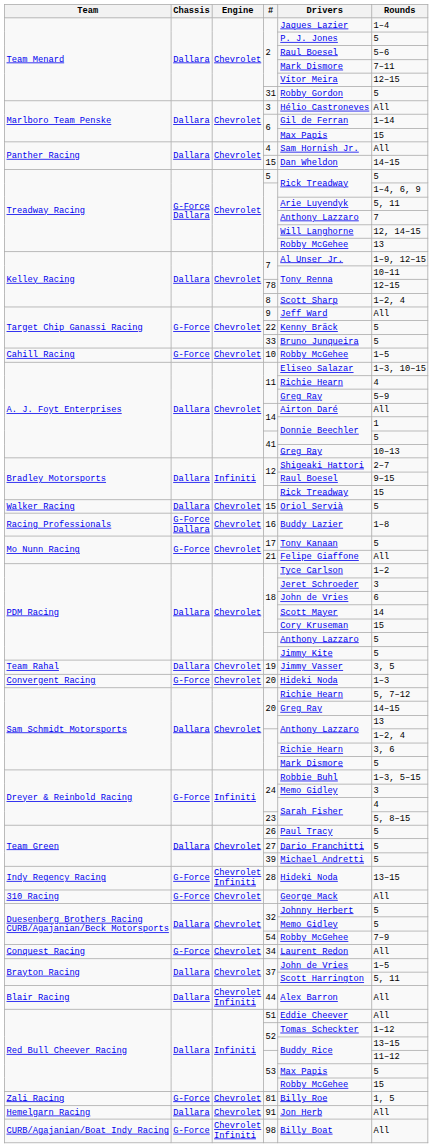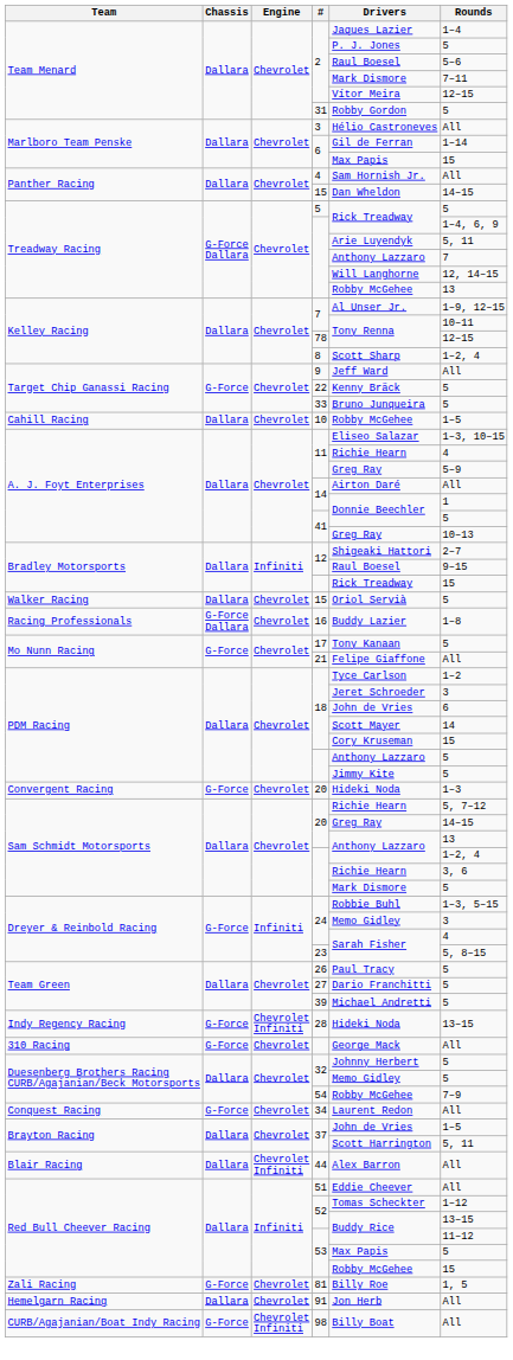 <table class="wikitable" style="font-size: 85%">
 <tr>
 <th>Team</th>
 <th>Chassis</th>
 <th>Engine</th>
 <th>#</th>
 <th>Drivers</th>
 <th>Rounds</th>
 </tr>
 <tr>
 <td rowspan="6"> <a href='#'>Team Menard</a></td>
 <td rowspan="6"><a href='#'>Dallara</a></td>
 <td rowspan="6"><a href='#'>Chevrolet</a></td>
 <td rowspan=5>2</td>
 <td nowrap> <a href='#'>Jaques Lazier</a></td>
 <td>1–4</td>
 </tr>
 <tr>
 <td nowrap> <a href='#'>P. J. Jones</a></td>
 <td>5</td>
 </tr>
 <tr>
 <td nowrap> <a href='#'>Raul Boesel</a></td>
 <td>5–6</td>
 </tr>
 <tr>
 <td nowrap> <a href='#'>Mark Dismore</a></td>
 <td>7–11</td>
 </tr>
 <tr>
 <td nowrap> <a href='#'>Vítor Meira</a> </td>
 <td>12–15</td>
 </tr>
 <tr>
 <td>31</td>
 <td> <a href='#'>Robby Gordon</a></td>
 <td>5</td>
 </tr>
 <tr>
 <td rowspan=3> <a href='#'>Marlboro Team Penske</a></td>
 <td rowspan=3><a href='#'>Dallara</a></td>
 <td rowspan=3><a href='#'>Chevrolet</a></td>
 <td>3</td>
 <td nowrap> <a href='#'>Hélio Castroneves</a></td>
 <td>All</td>
 </tr>
 <tr>
 <td rowspan=2>6</td>
 <td nowrap> <a href='#'>Gil de Ferran</a></td>
 <td>1–14</td>
 </tr>
 <tr>
 <td nowrap> <a href='#'>Max Papis</a></td>
 <td>15</td>
 </tr>
 <tr>
 <td rowspan="2"> <a href='#'>Panther Racing</a></td>
 <td rowspan="2"><a href='#'>Dallara</a></td>
 <td rowspan="2"><a href='#'>Chevrolet</a></td>
 <td>4</td>
 <td nowrap> <a href='#'>Sam Hornish Jr.</a></td>
 <td>All</td>
 </tr>
 <tr>
 <td>15</td>
 <td> <a href='#'>Dan Wheldon</a> </td>
 <td>14–15</td>
 </tr>
 <tr>
 <td rowspan="6"> <a href='#'>Treadway Racing</a></td>
 <td rowspan="6"><a href='#'>G-Force</a><br><a href='#'>Dallara</a></td>
 <td rowspan="6"><a href='#'>Chevrolet</a></td>
 <td>5</td>
 <td rowspan="2"> <a href='#'>Rick Treadway</a> </td>
 <td>5</td>
 </tr>
 <tr>
 <td rowspan="5"></td>
 <td>1–4, 6, 9</td>
 </tr>
 <tr>
 <td> <a href='#'>Arie Luyendyk</a></td>
 <td>5, 11</td>
 </tr>
 <tr>
 <td> <a href='#'>Anthony Lazzaro</a> </td>
 <td>7</td>
 </tr>
 <tr>
 <td> <a href='#'>Will Langhorne</a> </td>
 <td>12, 14–15</td>
 </tr>
 <tr>
 <td> <a href='#'>Robby McGehee</a></td>
 <td>13</td>
 </tr>
 <tr>
 <td rowspan="4"> <a href='#'>Kelley Racing</a></td>
 <td rowspan="4"><a href='#'>Dallara</a></td>
 <td rowspan="4"><a href='#'>Chevrolet</a></td>
 <td rowspan="2">7</td>
 <td> <a href='#'>Al Unser Jr.</a></td>
 <td>1–9, 12–15</td>
 </tr>
 <tr>
 <td rowspan="2"> <a href='#'>Tony Renna</a> </td>
 <td>10–11</td>
 </tr>
 <tr>
 <td>78</td>
 <td>12–15</td>
 </tr>
 <tr>
 <td>8</td>
 <td> <a href='#'>Scott Sharp</a></td>
 <td>1–2, 4</td>
 </tr>
 <tr>
 <td rowspan="3"> <a href='#'>Target Chip Ganassi Racing</a></td>
 <td rowspan="3"><a href='#'>G-Force</a></td>
 <td rowspan="3"><a href='#'>Chevrolet</a></td>
 <td>9</td>
 <td nowrap=""> <a href='#'>Jeff Ward</a></td>
 <td>All</td>
 </tr>
 <tr>
 <td>22</td>
 <td> <a href='#'>Kenny Bräck</a></td>
 <td>5</td>
 </tr>
 <tr>
 <td>33</td>
 <td> <a href='#'>Bruno Junqueira</a></td>
 <td>5</td>
 </tr>
 <tr>
 <td> <a href='#'>Cahill Racing</a></td>
-<td><a href='#'>G-Force</a></td>
+<td><a href='#'>Dallara</a></td>
 <td><a href='#'>Chevrolet</a></td>
 <td>10</td>
 <td nowrap> <a href='#'>Robby McGehee</a></td>
 <td>1–5</td>
 </tr>
 <tr>
 <td rowspan="7"> <a href='#'>A. J. Foyt Enterprises</a></td>
 <td rowspan="7"><a href='#'>Dallara</a></td>
 <td rowspan="7"><a href='#'>Chevrolet</a></td>
 <td rowspan="3">11</td>
 <td> <a href='#'>Eliseo Salazar</a></td>
 <td>1–3, 10–15</td>
 </tr>
 <tr>
 <td nowrap> <a href='#'>Richie Hearn</a></td>
 <td>4</td>
 </tr>
 <tr>
 <td nowrap> <a href='#'>Greg Ray</a></td>
 <td>5–9</td>
 </tr>
 <tr>
 <td rowspan="2">14</td>
 <td> <a href='#'>Airton Daré</a></td>
 <td>All</td>
 </tr>
 <tr>
 <td rowspan="2" nowrap=""> <a href='#'>Donnie Beechler</a></td>
 <td>1</td>
 </tr>
 <tr>
 <td rowspan="2">41</td>
 <td>5</td>
 </tr>
 <tr>
 <td> <a href='#'>Greg Ray</a></td>
 <td>10–13</td>
 </tr>
 <tr>
 <td rowspan="3"> <a href='#'>Bradley Motorsports</a></td>
 <td rowspan="3"><a href='#'>Dallara</a></td>
 <td rowspan="3"><a href='#'>Infiniti</a></td>
 <td rowspan="2">12</td>
 <td nowrap=""> <a href='#'>Shigeaki Hattori</a></td>
 <td>2–7</td>
 </tr>
 <tr>
 <td nowrap> <a href='#'>Raul Boesel</a></td>
 <td>9–15</td>
 </tr>
 <tr>
 <td></td>
 <td> <a href='#'>Rick Treadway</a> </td>
 <td>15</td>
 </tr>
 <tr>
 <td> <a href='#'>Walker Racing</a></td>
 <td><a href='#'>Dallara</a></td>
 <td><a href='#'>Chevrolet</a></td>
 <td>15</td>
 <td nowrap> <a href='#'>Oriol Servià</a></td>
 <td>5</td>
 </tr>
 <tr>
 <td> <a href='#'>Racing Professionals</a></td>
 <td><a href='#'>G-Force</a> <br> <a href='#'>Dallara</a></td>
 <td><a href='#'>Chevrolet</a></td>
 <td>16</td>
 <td nowrap> <a href='#'>Buddy Lazier</a></td>
 <td>1–8</td>
 </tr>
 <tr>
 <td rowspan="2"> <a href='#'>Mo Nunn Racing</a></td>
 <td rowspan="2"><a href='#'>G-Force</a></td>
 <td rowspan="2"><a href='#'>Chevrolet</a></td>
 <td>17</td>
 <td> <a href='#'>Tony Kanaan</a></td>
 <td>5</td>
 </tr>
 <tr>
 <td>21</td>
 <td> <a href='#'>Felipe Giaffone</a></td>
 <td>All</td>
 </tr>
 <tr>
 <td rowspan="7"> <a href='#'>PDM Racing</a></td>
 <td rowspan="7"><a href='#'>Dallara</a></td>
 <td rowspan="7"><a href='#'>Chevrolet</a></td>
 <td rowspan="5">18</td>
 <td nowrap=""> <a href='#'>Tyce Carlson</a></td>
 <td>1–2</td>
 </tr>
 <tr>
 <td nowrap> <a href='#'>Jeret Schroeder</a></td>
 <td>3</td>
 </tr>
 <tr>
 <td nowrap> <a href='#'>John de Vries</a> </td>
 <td>6</td>
 </tr>
 <tr>
 <td> <a href='#'>Scott Mayer</a> </td>
 <td>14</td>
 </tr>
 <tr>
 <td nowrap> <a href='#'>Cory Kruseman</a> </td>
 <td>15</td>
 </tr>
 <tr>
 <td rowspan="2"></td>
 <td> <a href='#'>Anthony Lazzaro</a> </td>
 <td>5</td>
 </tr>
 <tr>
 <td> <a href='#'>Jimmy Kite</a></td>
 <td>5</td>
-</tr>
-<tr>
-<td> <a href='#'>Team Rahal</a></td>
-<td><a href='#'>Dallara</a></td>
-<td><a href='#'>Chevrolet</a></td>
-<td>19</td>
-<td nowrap> <a href='#'>Jimmy Vasser</a></td>
-<td>3, 5</td>
 </tr>
 <tr>
 <td> <a href='#'>Convergent Racing</a></td>
 <td><a href='#'>G-Force</a></td>
 <td><a href='#'>Chevrolet</a></td>
 <td>20</td>
 <td nowrap=""> <a href='#'>Hideki Noda</a> </td>
 <td>1–3</td>
 </tr>
 <tr>
 <td rowspan="6"> <a href='#'>Sam Schmidt Motorsports</a></td>
 <td rowspan="6"><a href='#'>Dallara</a></td>
 <td rowspan="6"><a href='#'>Chevrolet</a></td>
 <td rowspan="3">20</td>
 <td nowrap=""> <a href='#'>Richie Hearn</a></td>
 <td>5, 7–12</td>
 </tr>
 <tr>
 <td nowrap> <a href='#'>Greg Ray</a></td>
 <td>14–15</td>
 </tr>
 <tr>
 <td nowrap rowspan=2> <a href='#'>Anthony Lazzaro</a> </td>
 <td>13</td>
 </tr>
 <tr>
 <td rowspan="3"></td>
 <td>1–2, 4</td>
 </tr>
 <tr>
 <td nowrap> <a href='#'>Richie Hearn</a></td>
 <td>3, 6</td>
 </tr>
 <tr>
 <td nowrap> <a href='#'>Mark Dismore</a></td>
 <td>5</td>
 </tr>
 <tr>
 <td rowspan="4"> <a href='#'>Dreyer & Reinbold Racing</a></td>
 <td rowspan="4"><a href='#'>G-Force</a></td>
 <td rowspan="4"><a href='#'>Infiniti</a></td>
 <td rowspan="3">24</td>
 <td nowrap=""> <a href='#'>Robbie Buhl</a></td>
 <td>1–3, 5–15</td>
 </tr>
 <tr>
 <td nowrap> <a href='#'>Memo Gidley</a></td>
 <td>3</td>
 </tr>
 <tr>
 <td rowspan="2" nowrap=""> <a href='#'>Sarah Fisher</a></td>
 <td>4</td>
 </tr>
 <tr>
 <td>23</td>
 <td>5, 8–15</td>
 </tr>
 <tr>
 <td rowspan=3> <a href='#'>Team Green</a></td>
 <td rowspan=3><a href='#'>Dallara</a></td>
 <td rowspan=3><a href='#'>Chevrolet</a></td>
 <td>26</td>
 <td nowrap> <a href='#'>Paul Tracy</a></td>
 <td>5</td>
 </tr>
 <tr>
 <td>27</td>
 <td nowrap> <a href='#'>Dario Franchitti</a></td>
 <td>5</td>
 </tr>
 <tr>
 <td>39</td>
 <td nowrap> <a href='#'>Michael Andretti</a></td>
 <td>5</td>
 </tr>
 <tr>
 <td> <a href='#'>Indy Regency Racing</a></td>
 <td><a href='#'>G-Force</a></td>
 <td><a href='#'>Chevrolet</a> <br> <a href='#'>Infiniti</a></td>
 <td>28</td>
 <td> <a href='#'>Hideki Noda</a> </td>
 <td>13–15</td>
 </tr>
 <tr>
 <td> <a href='#'>310 Racing</a></td>
 <td><a href='#'>G-Force</a></td>
 <td><a href='#'>Chevrolet</a></td>
 <td></td>
 <td nowrap> <a href='#'>George Mack</a> </td>
 <td>All</td>
 </tr>
 <tr>
 <td rowspan="3"> <a href='#'>Duesenberg Brothers Racing</a><br> <a href='#'>CURB/Agajanian/Beck Motorsports</a></td>
 <td rowspan="3"><a href='#'>Dallara</a></td>
 <td rowspan="3"><a href='#'>Chevrolet</a></td>
 <td rowspan="2">32</td>
 <td nowrap=""> <a href='#'>Johnny Herbert</a></td>
 <td>5</td>
 </tr>
 <tr>
 <td nowrap> <a href='#'>Memo Gidley</a></td>
 <td>5</td>
 </tr>
 <tr>
 <td>54</td>
 <td> <a href='#'>Robby McGehee</a></td>
 <td>7–9</td>
 </tr>
 <tr>
 <td> <a href='#'>Conquest Racing</a></td>
 <td><a href='#'>G-Force</a></td>
 <td><a href='#'>Chevrolet</a></td>
 <td>34</td>
 <td nowrap> <a href='#'>Laurent Redon</a> </td>
 <td>All</td>
 </tr>
 <tr>
 <td rowspan=2> <a href='#'>Brayton Racing</a></td>
 <td rowspan=2><a href='#'>Dallara</a></td>
 <td rowspan=2><a href='#'>Chevrolet</a></td>
 <td rowspan=2>37</td>
 <td nowrap> <a href='#'>John de Vries</a> </td>
 <td>1–5</td>
 </tr>
 <tr>
 <td nowrap> <a href='#'>Scott Harrington</a></td>
 <td>5, 11</td>
 </tr>
 <tr>
 <td> <a href='#'>Blair Racing</a></td>
 <td><a href='#'>Dallara</a></td>
 <td><a href='#'>Chevrolet</a> <br> <a href='#'>Infiniti</a></td>
 <td>44</td>
 <td nowrap> <a href='#'>Alex Barron</a></td>
 <td>All</td>
 </tr>
 <tr>
 <td rowspan="6"> <a href='#'>Red Bull Cheever Racing</a></td>
 <td rowspan="6"><a href='#'>Dallara</a></td>
 <td rowspan="6"><a href='#'>Infiniti</a></td>
 <td>51</td>
 <td nowrap> <a href='#'>Eddie Cheever</a></td>
 <td>All</td>
 </tr>
 <tr>
 <td rowspan=2>52</td>
 <td nowrap> <a href='#'>Tomas Scheckter</a> </td>
 <td>1–12</td>
 </tr>
 <tr>
 <td rowspan="2" nowrap=""> <a href='#'>Buddy Rice</a> </td>
 <td>13–15</td>
 </tr>
 <tr>
 <td rowspan="3">53</td>
 <td>11–12</td>
 </tr>
 <tr>
 <td> <a href='#'>Max Papis</a></td>
 <td>5</td>
 </tr>
 <tr>
 <td> <a href='#'>Robby McGehee</a></td>
 <td>15</td>
 </tr>
 <tr>
 <td> <a href='#'>Zali Racing</a></td>
 <td><a href='#'>G-Force</a></td>
 <td><a href='#'>Chevrolet</a></td>
 <td>81</td>
 <td nowrap> <a href='#'>Billy Roe</a></td>
 <td>1, 5</td>
 </tr>
 <tr>
 <td> <a href='#'>Hemelgarn Racing</a></td>
 <td><a href='#'>Dallara</a></td>
 <td><a href='#'>Chevrolet</a></td>
 <td>91</td>
 <td nowrap> <a href='#'>Jon Herb</a></td>
 <td>All</td>
 </tr>
 <tr>
 <td> <a href='#'>CURB/Agajanian/Boat Indy Racing</a></td>
 <td><a href='#'>G-Force</a></td>
 <td><a href='#'>Chevrolet</a> <br> <a href='#'>Infiniti</a></td>
 <td>98</td>
 <td nowrap> <a href='#'>Billy Boat</a></td>
 <td>All</td>
 </tr>
 </table>
